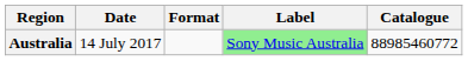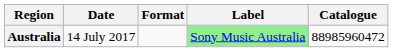 <table class="wikitable plainrowheaders">
 <tr>
 <th>Region</th>
 <th>Date</th>
 <th>Format</th>
 <th>Label</th>
 <th>Catalogue</th>
 </tr>
 <tr>
 <th scope="row">Australia</th>
 <td>14 July 2017</td>
 <td></td>
 <td style="background: lightgreen;"><a href='#'>Sony Music Australia</a></td>
-<td>88985460772</td>
+<td>88985960472</td>
 </tr>
 </table>
